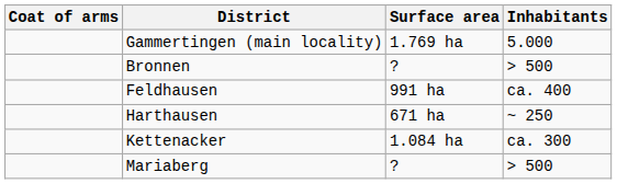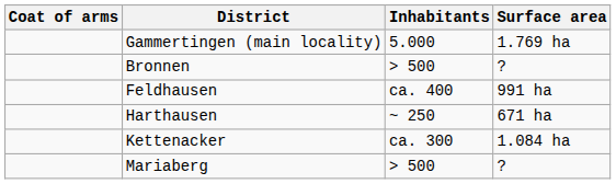 <table class="wikitable">
 <tr>
 <th>Coat of arms</th>
 <th>District</th>
+<th>Inhabitants</th>
 <th>Surface area</th>
-<th>Inhabitants</th>
 </tr>
 <tr>
 <td></td>
 <td>Gammertingen (main locality)</td>
+<td>5.000</td>
 <td>1.769 ha</td>
-<td>5.000</td>
 </tr>
 <tr>
 <td></td>
 <td>Bronnen</td>
+<td>> 500</td>
 <td>?</td>
-<td>> 500</td>
 </tr>
 <tr>
 <td></td>
 <td>Feldhausen</td>
+<td>ca. 400</td>
 <td>991 ha</td>
-<td>ca. 400</td>
 </tr>
 <tr>
 <td></td>
 <td>Harthausen</td>
+<td>~ 250</td>
 <td>671 ha</td>
-<td>~ 250</td>
 </tr>
 <tr>
 <td></td>
 <td>Kettenacker</td>
+<td>ca. 300</td>
 <td>1.084 ha</td>
-<td>ca. 300</td>
 </tr>
 <tr>
 <td></td>
 <td>Mariaberg</td>
+<td>> 500</td>
 <td>?</td>
-<td>> 500</td>
 </tr>
 </table>
